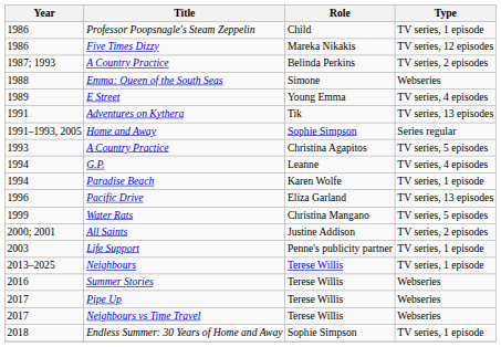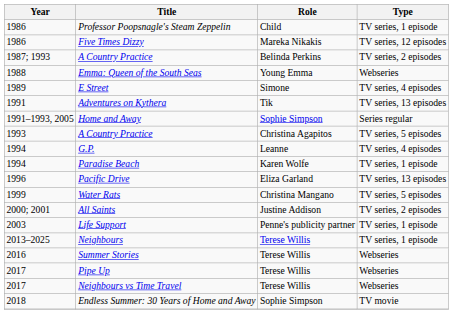 <table class="wikitable">
 <tr>
 <th>Year</th>
 <th>Title</th>
 <th>Role</th>
 <th>Type</th>
 </tr>
 <tr>
 <td>1986</td>
 <td><em>Professor Poopsnagle's Steam Zeppelin</em></td>
 <td>Child</td>
 <td>TV series, 1 episode</td>
 </tr>
 <tr>
 <td>1986</td>
 <td><em><a href='#'>Five Times Dizzy</a></em></td>
 <td>Mareka Nikakis</td>
 <td>TV series, 12 episodes</td>
 </tr>
 <tr>
 <td>1987; 1993</td>
 <td><em><a href='#'>A Country Practice</a></em></td>
 <td>Belinda Perkins</td>
 <td>TV series, 2 episodes</td>
 </tr>
 <tr>
 <td>1988</td>
 <td><em><a href='#'>Emma: Queen of the South Seas</a></em></td>
-<td>Simone</td>
+<td>Young Emma</td>
 <td>Webseries</td>
 </tr>
 <tr>
 <td>1989</td>
 <td><em><a href='#'>E Street</a></em></td>
-<td>Young Emma</td>
+<td>Simone</td>
 <td>TV series, 4 episodes</td>
 </tr>
 <tr>
 <td>1991</td>
 <td><em><a href='#'>Adventures on Kythera</a></em></td>
 <td>Tik</td>
 <td>TV series, 13 episodes</td>
 </tr>
 <tr>
 <td>1991–1993, 2005</td>
 <td><em><a href='#'>Home and Away</a></em></td>
 <td><a href='#'>Sophie Simpson</a></td>
 <td>Series regular</td>
 </tr>
 <tr>
 <td>1993</td>
 <td><em><a href='#'>A Country Practice</a></em></td>
 <td>Christina Agapitos</td>
 <td>TV series, 5 episodes</td>
 </tr>
 <tr>
 <td>1994</td>
 <td><em><a href='#'>G.P.</a></em></td>
 <td>Leanne</td>
 <td>TV series, 4 episodes</td>
 </tr>
 <tr>
 <td>1994</td>
 <td><em><a href='#'>Paradise Beach</a></em></td>
 <td>Karen Wolfe</td>
 <td>TV series, 1 episode</td>
 </tr>
 <tr>
 <td>1996</td>
 <td><em><a href='#'>Pacific Drive</a></em></td>
 <td>Eliza Garland</td>
 <td>TV series, 13 episodes</td>
 </tr>
 <tr>
 <td>1999</td>
 <td><em><a href='#'>Water Rats</a></em></td>
 <td>Christina Mangano</td>
 <td>TV series, 5 episodes</td>
 </tr>
 <tr>
 <td>2000; 2001</td>
 <td><em><a href='#'>All Saints</a></em></td>
 <td>Justine Addison</td>
 <td>TV series, 2 episodes</td>
 </tr>
 <tr>
 <td>2003</td>
 <td><em><a href='#'>Life Support</a></em></td>
 <td>Penne's publicity partner</td>
 <td>TV series, 1 episode</td>
 </tr>
 <tr>
 <td>2013–2025</td>
 <td><em><a href='#'>Neighbours</a></em></td>
 <td><a href='#'>Terese Willis</a></td>
 <td>TV series, 1 episode</td>
 </tr>
 <tr>
 <td>2016</td>
 <td><em><a href='#'>Summer Stories</a></em></td>
 <td>Terese Willis</td>
 <td>Webseries</td>
 </tr>
 <tr>
 <td>2017</td>
 <td><em><a href='#'>Pipe Up</a></em></td>
 <td>Terese Willis</td>
 <td>Webseries</td>
 </tr>
 <tr>
 <td>2017</td>
 <td><em><a href='#'>Neighbours vs Time Travel</a></em></td>
 <td>Terese Willis</td>
 <td>Webseries</td>
 </tr>
 <tr>
 <td>2018</td>
 <td><em>Endless Summer: 30 Years of Home and Away</em></td>
 <td>Sophie Simpson</td>
-<td>TV series, 1 episode</td>
+<td>TV movie</td>
 </tr>
 <tr>
 </tr>
 </table>
